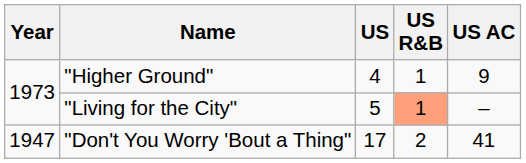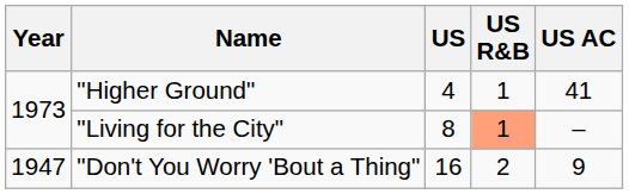 <table class="wikitable">
 <tr>
 <th align="left">Year</th>
 <th>Name</th>
 <th align="left">US</th>
 <th>US<br>R&B</th>
 <th>US AC</th>
 </tr>
 <tr>
 <td rowspan="2">1973</td>
 <td>"Higher Ground"</td>
 <td style="text-align:center;">4</td>
 <td style="text-align:center;">1</td>
-<td style="text-align:center;">9</td>
+<td style="text-align:center;">41</td>
 </tr>
 <tr>
 <td>"Living for the City"</td>
-<td style="text-align:center;">5</td>
+<td style="text-align:center;">8</td>
 <td style="background: lightsalmon; text-align:center;">1</td>
 <td style="text-align:center;">–</td>
 </tr>
 <tr>
 <td>1947</td>
 <td>"Don't You Worry 'Bout a Thing"</td>
-<td style="text-align:center;">17</td>
+<td style="text-align:center;">16</td>
 <td style="text-align:center;">2</td>
-<td style="text-align:center;">41</td>
+<td style="text-align:center;">9</td>
 </tr>
 </table>
